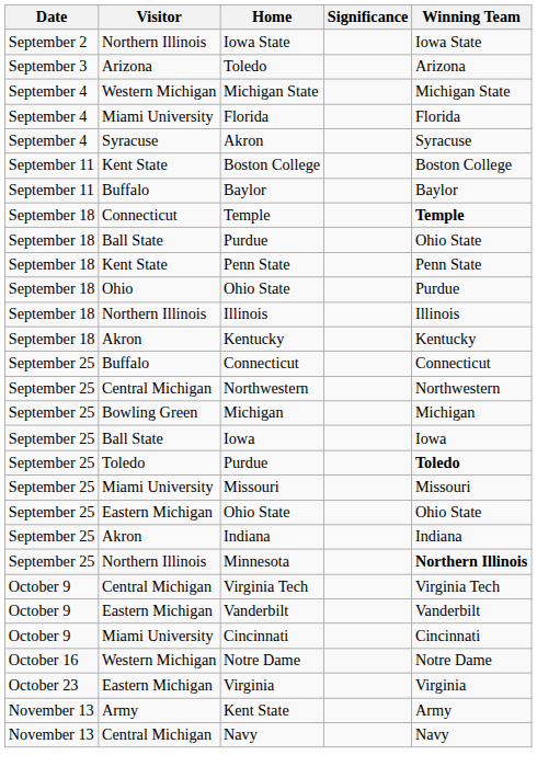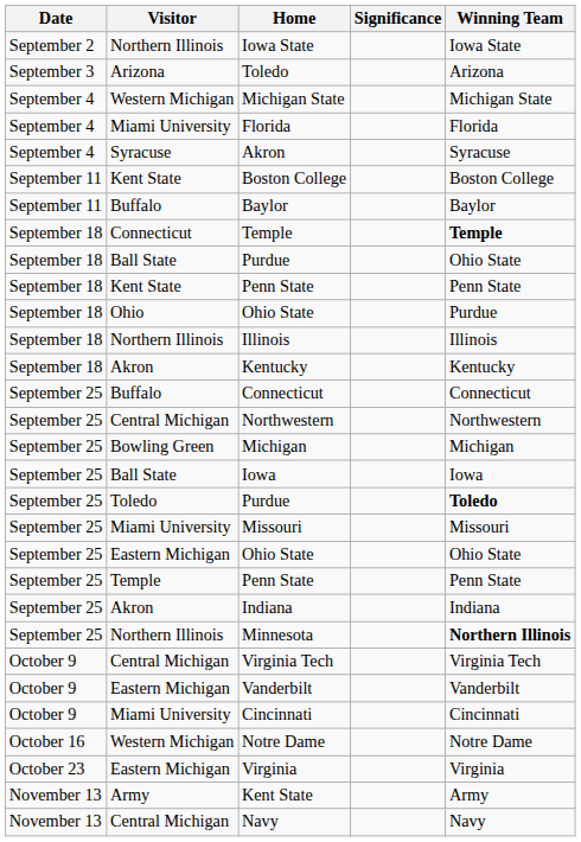 <table class="wikitable">
 <tr>
 <th>Date</th>
 <th>Visitor</th>
 <th>Home</th>
 <th>Significance</th>
 <th>Winning Team</th>
 </tr>
 <tr>
 <td>September 2</td>
 <td>Northern Illinois</td>
 <td>Iowa State</td>
 <td></td>
 <td>Iowa State</td>
 </tr>
 <tr>
 <td>September 3</td>
 <td>Arizona</td>
 <td>Toledo</td>
 <td></td>
 <td>Arizona</td>
 </tr>
 <tr>
 <td>September 4</td>
 <td>Western Michigan</td>
 <td>Michigan State</td>
 <td></td>
 <td>Michigan State</td>
 </tr>
 <tr>
 <td>September 4</td>
 <td>Miami University</td>
 <td>Florida</td>
 <td></td>
 <td>Florida</td>
 </tr>
 <tr>
 <td>September 4</td>
 <td>Syracuse</td>
 <td>Akron</td>
 <td></td>
 <td>Syracuse</td>
 </tr>
 <tr>
 <td>September 11</td>
 <td>Kent State</td>
 <td>Boston College</td>
 <td></td>
 <td>Boston College</td>
 </tr>
 <tr>
 <td>September 11</td>
 <td>Buffalo</td>
 <td>Baylor</td>
 <td></td>
 <td>Baylor</td>
 </tr>
 <tr>
 <td>September 18</td>
 <td>Connecticut</td>
 <td>Temple</td>
 <td></td>
 <td><strong>Temple</strong></td>
 </tr>
 <tr>
 <td>September 18</td>
 <td>Ball State</td>
 <td>Purdue</td>
 <td></td>
 <td>Ohio State</td>
 </tr>
 <tr>
 <td>September 18</td>
 <td>Kent State</td>
 <td>Penn State</td>
 <td></td>
 <td>Penn State</td>
 </tr>
 <tr>
 <td>September 18</td>
 <td>Ohio</td>
 <td>Ohio State</td>
 <td></td>
 <td>Purdue</td>
 </tr>
 <tr>
 <td>September 18</td>
 <td>Northern Illinois</td>
 <td>Illinois</td>
 <td></td>
 <td>Illinois</td>
 </tr>
 <tr>
 <td>September 18</td>
 <td>Akron</td>
 <td>Kentucky</td>
 <td></td>
 <td>Kentucky</td>
 </tr>
 <tr>
 <td>September 25</td>
 <td>Buffalo</td>
 <td>Connecticut</td>
 <td></td>
 <td>Connecticut</td>
 </tr>
 <tr>
 <td>September 25</td>
 <td>Central Michigan</td>
 <td>Northwestern</td>
 <td></td>
 <td>Northwestern</td>
 </tr>
 <tr>
 <td>September 25</td>
 <td>Bowling Green</td>
 <td>Michigan</td>
 <td></td>
 <td>Michigan</td>
 </tr>
 <tr>
 <td>September 25</td>
 <td>Ball State</td>
 <td>Iowa</td>
 <td></td>
 <td>Iowa</td>
 </tr>
 <tr>
 <td>September 25</td>
 <td>Toledo</td>
 <td>Purdue</td>
 <td></td>
 <td><strong>Toledo</strong></td>
 </tr>
 <tr>
 <td>September 25</td>
 <td>Miami University</td>
 <td>Missouri</td>
 <td></td>
 <td>Missouri</td>
 </tr>
 <tr>
 <td>September 25</td>
 <td>Eastern Michigan</td>
 <td>Ohio State</td>
 <td></td>
 <td>Ohio State</td>
 </tr>
 <tr>
 <td>September 25</td>
+<td>Temple</td>
+<td>Penn State</td>
+<td></td>
+<td>Penn State</td>
+</tr>
+<tr>
+<td>September 25</td>
 <td>Akron</td>
 <td>Indiana</td>
 <td></td>
 <td>Indiana</td>
 </tr>
 <tr>
 <td>September 25</td>
 <td>Northern Illinois</td>
 <td>Minnesota</td>
 <td></td>
 <td><strong>Northern Illinois</strong></td>
 </tr>
 <tr>
 <td>October 9</td>
 <td>Central Michigan</td>
 <td>Virginia Tech</td>
 <td></td>
 <td>Virginia Tech</td>
 </tr>
 <tr>
 <td>October 9</td>
 <td>Eastern Michigan</td>
 <td>Vanderbilt</td>
 <td></td>
 <td>Vanderbilt</td>
 </tr>
 <tr>
 <td>October 9</td>
 <td>Miami University</td>
 <td>Cincinnati</td>
 <td></td>
 <td>Cincinnati</td>
 </tr>
 <tr>
 <td>October 16</td>
 <td>Western Michigan</td>
 <td>Notre Dame</td>
 <td></td>
 <td>Notre Dame</td>
 </tr>
 <tr>
 <td>October 23</td>
 <td>Eastern Michigan</td>
 <td>Virginia</td>
 <td></td>
 <td>Virginia</td>
 </tr>
 <tr>
 <td>November 13</td>
 <td>Army</td>
 <td>Kent State</td>
 <td></td>
 <td>Army</td>
 </tr>
 <tr>
 <td>November 13</td>
 <td>Central Michigan</td>
 <td>Navy</td>
 <td></td>
 <td>Navy</td>
 </tr>
 </table>
